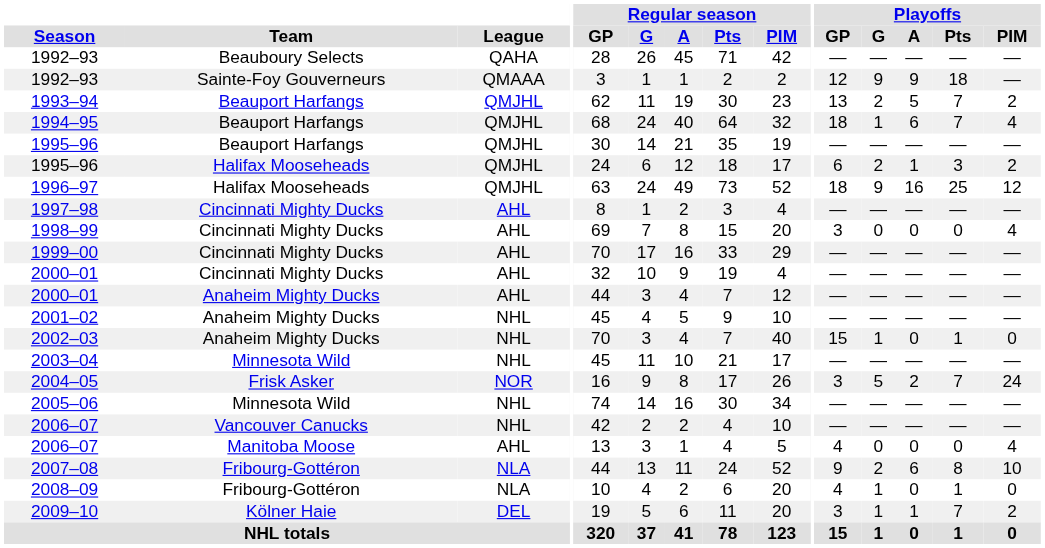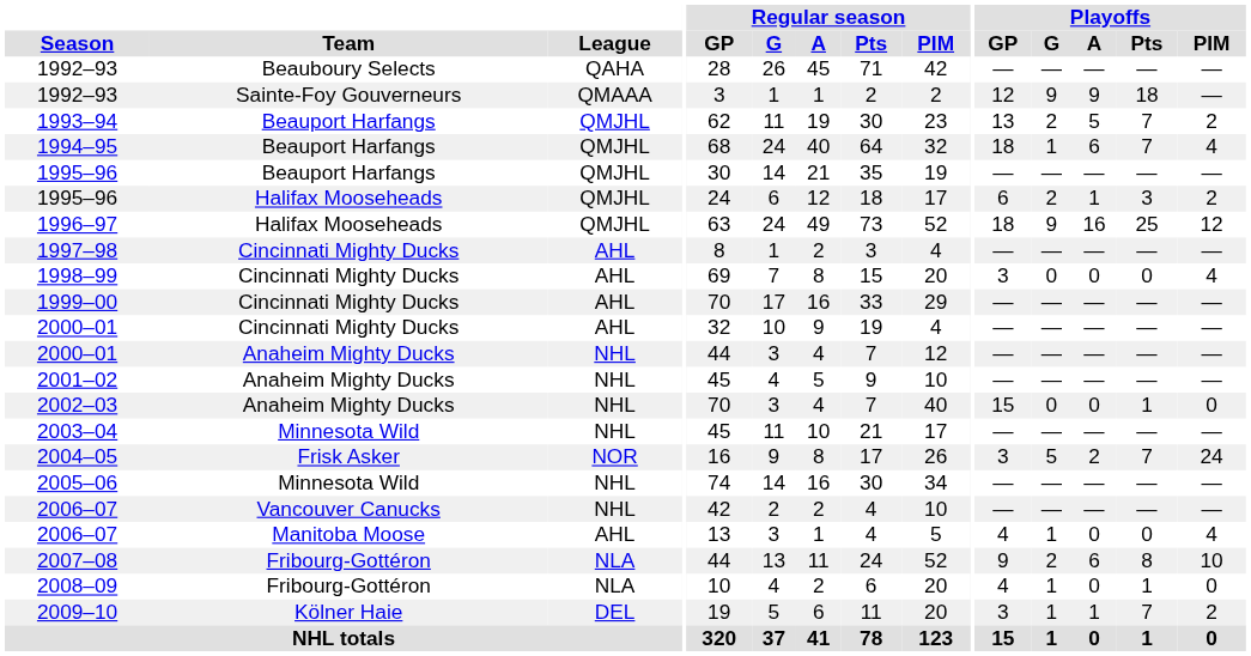 <table border="0" cellpadding="1" cellspacing="0" style="text-align:center; width:60em">
 <tr bgcolor="#e0e0e0">
 <th colspan="3" bgcolor="#ffffff"></th>
 <th rowspan="100" bgcolor="#ffffff"></th>
 <th colspan="5"><a href='#'>Regular season</a></th>
 <th rowspan="100" bgcolor="#ffffff"></th>
 <th colspan="5"><a href='#'>Playoffs</a></th>
 </tr>
 <tr bgcolor="#e0e0e0">
 <th><a href='#'>Season</a></th>
 <th>Team</th>
 <th>League</th>
 <th>GP</th>
 <th><a href='#'>G</a></th>
 <th><a href='#'>A</a></th>
 <th><a href='#'>Pts</a></th>
 <th><a href='#'>PIM</a></th>
 <th>GP</th>
 <th>G</th>
 <th>A</th>
 <th>Pts</th>
 <th>PIM</th>
 </tr>
 <tr>
 <td>1992–93</td>
 <td>Beauboury Selects</td>
 <td>QAHA</td>
 <td>28</td>
 <td>26</td>
 <td>45</td>
 <td>71</td>
 <td>42</td>
 <td>—</td>
 <td>—</td>
 <td>—</td>
 <td>—</td>
 <td>—</td>
 </tr>
 <tr bgcolor="#f0f0f0">
 <td>1992–93</td>
 <td>Sainte-Foy Gouverneurs</td>
 <td>QMAAA</td>
 <td>3</td>
 <td>1</td>
 <td>1</td>
 <td>2</td>
 <td>2</td>
 <td>12</td>
 <td>9</td>
 <td>9</td>
 <td>18</td>
 <td>—</td>
 </tr>
 <tr>
 <td><a href='#'>1993–94</a></td>
 <td><a href='#'>Beauport Harfangs</a></td>
 <td><a href='#'>QMJHL</a></td>
 <td>62</td>
 <td>11</td>
 <td>19</td>
 <td>30</td>
 <td>23</td>
 <td>13</td>
 <td>2</td>
 <td>5</td>
 <td>7</td>
 <td>2</td>
 </tr>
 <tr bgcolor="#f0f0f0">
 <td><a href='#'>1994–95</a></td>
 <td>Beauport Harfangs</td>
 <td>QMJHL</td>
 <td>68</td>
 <td>24</td>
 <td>40</td>
 <td>64</td>
 <td>32</td>
 <td>18</td>
 <td>1</td>
 <td>6</td>
 <td>7</td>
 <td>4</td>
 </tr>
 <tr>
 <td><a href='#'>1995–96</a></td>
 <td>Beauport Harfangs</td>
 <td>QMJHL</td>
 <td>30</td>
 <td>14</td>
 <td>21</td>
 <td>35</td>
 <td>19</td>
 <td>—</td>
 <td>—</td>
 <td>—</td>
 <td>—</td>
 <td>—</td>
 </tr>
 <tr bgcolor="#f0f0f0">
 <td>1995–96</td>
 <td><a href='#'>Halifax Mooseheads</a></td>
 <td>QMJHL</td>
 <td>24</td>
 <td>6</td>
 <td>12</td>
 <td>18</td>
 <td>17</td>
 <td>6</td>
 <td>2</td>
 <td>1</td>
 <td>3</td>
 <td>2</td>
 </tr>
 <tr>
 <td><a href='#'>1996–97</a></td>
 <td>Halifax Mooseheads</td>
 <td>QMJHL</td>
 <td>63</td>
 <td>24</td>
 <td>49</td>
 <td>73</td>
 <td>52</td>
 <td>18</td>
 <td>9</td>
 <td>16</td>
 <td>25</td>
 <td>12</td>
 </tr>
 <tr bgcolor="#f0f0f0">
 <td><a href='#'>1997–98</a></td>
 <td><a href='#'>Cincinnati Mighty Ducks</a></td>
 <td><a href='#'>AHL</a></td>
 <td>8</td>
 <td>1</td>
 <td>2</td>
 <td>3</td>
 <td>4</td>
 <td>—</td>
 <td>—</td>
 <td>—</td>
 <td>—</td>
 <td>—</td>
 </tr>
 <tr>
 <td><a href='#'>1998–99</a></td>
 <td>Cincinnati Mighty Ducks</td>
 <td>AHL</td>
 <td>69</td>
 <td>7</td>
 <td>8</td>
 <td>15</td>
 <td>20</td>
 <td>3</td>
 <td>0</td>
 <td>0</td>
 <td>0</td>
 <td>4</td>
 </tr>
 <tr bgcolor="#f0f0f0">
 <td><a href='#'>1999–00</a></td>
 <td>Cincinnati Mighty Ducks</td>
 <td>AHL</td>
 <td>70</td>
 <td>17</td>
 <td>16</td>
 <td>33</td>
 <td>29</td>
 <td>—</td>
 <td>—</td>
 <td>—</td>
 <td>—</td>
 <td>—</td>
 </tr>
 <tr>
 <td><a href='#'>2000–01</a></td>
 <td>Cincinnati Mighty Ducks</td>
 <td>AHL</td>
 <td>32</td>
 <td>10</td>
 <td>9</td>
 <td>19</td>
 <td>4</td>
 <td>—</td>
 <td>—</td>
 <td>—</td>
 <td>—</td>
 <td>—</td>
 </tr>
 <tr bgcolor="#f0f0f0">
 <td><a href='#'>2000–01</a></td>
 <td><a href='#'>Anaheim Mighty Ducks</a></td>
-<td>AHL</td>
+<td><a href='#'>NHL</a></td>
 <td>44</td>
 <td>3</td>
 <td>4</td>
 <td>7</td>
 <td>12</td>
 <td>—</td>
 <td>—</td>
 <td>—</td>
 <td>—</td>
 <td>—</td>
 </tr>
 <tr>
 <td><a href='#'>2001–02</a></td>
 <td>Anaheim Mighty Ducks</td>
 <td>NHL</td>
 <td>45</td>
 <td>4</td>
 <td>5</td>
 <td>9</td>
 <td>10</td>
 <td>—</td>
 <td>—</td>
 <td>—</td>
 <td>—</td>
 <td>—</td>
 </tr>
 <tr bgcolor="#f0f0f0">
 <td><a href='#'>2002–03</a></td>
 <td>Anaheim Mighty Ducks</td>
 <td>NHL</td>
 <td>70</td>
 <td>3</td>
 <td>4</td>
 <td>7</td>
 <td>40</td>
 <td>15</td>
-<td>1</td>
+<td>0</td>
 <td>0</td>
 <td>1</td>
 <td>0</td>
 </tr>
 <tr>
 <td><a href='#'>2003–04</a></td>
 <td><a href='#'>Minnesota Wild</a></td>
 <td>NHL</td>
 <td>45</td>
 <td>11</td>
 <td>10</td>
 <td>21</td>
 <td>17</td>
 <td>—</td>
 <td>—</td>
 <td>—</td>
 <td>—</td>
 <td>—</td>
 </tr>
 <tr bgcolor="#f0f0f0">
 <td><a href='#'>2004–05</a></td>
 <td><a href='#'>Frisk Asker</a></td>
 <td><a href='#'>NOR</a></td>
 <td>16</td>
 <td>9</td>
 <td>8</td>
 <td>17</td>
 <td>26</td>
 <td>3</td>
 <td>5</td>
 <td>2</td>
 <td>7</td>
 <td>24</td>
 </tr>
 <tr>
 <td><a href='#'>2005–06</a></td>
 <td>Minnesota Wild</td>
 <td>NHL</td>
 <td>74</td>
 <td>14</td>
 <td>16</td>
 <td>30</td>
 <td>34</td>
 <td>—</td>
 <td>—</td>
 <td>—</td>
 <td>—</td>
 <td>—</td>
 </tr>
 <tr bgcolor="#f0f0f0">
 <td><a href='#'>2006–07</a></td>
 <td><a href='#'>Vancouver Canucks</a></td>
 <td>NHL</td>
 <td>42</td>
 <td>2</td>
 <td>2</td>
 <td>4</td>
 <td>10</td>
 <td>—</td>
 <td>—</td>
 <td>—</td>
 <td>—</td>
 <td>—</td>
 </tr>
 <tr>
 <td><a href='#'>2006–07</a></td>
 <td><a href='#'>Manitoba Moose</a></td>
 <td>AHL</td>
 <td>13</td>
 <td>3</td>
 <td>1</td>
 <td>4</td>
 <td>5</td>
 <td>4</td>
-<td>0</td>
+<td>1</td>
 <td>0</td>
 <td>0</td>
 <td>4</td>
 </tr>
 <tr bgcolor="#f0f0f0">
 <td><a href='#'>2007–08</a></td>
 <td><a href='#'>Fribourg-Gottéron</a></td>
 <td><a href='#'>NLA</a></td>
 <td>44</td>
 <td>13</td>
 <td>11</td>
 <td>24</td>
 <td>52</td>
 <td>9</td>
 <td>2</td>
 <td>6</td>
 <td>8</td>
 <td>10</td>
 </tr>
 <tr>
 <td><a href='#'>2008–09</a></td>
 <td>Fribourg-Gottéron</td>
 <td>NLA</td>
 <td>10</td>
 <td>4</td>
 <td>2</td>
 <td>6</td>
 <td>20</td>
 <td>4</td>
 <td>1</td>
 <td>0</td>
 <td>1</td>
 <td>0</td>
 </tr>
 <tr bgcolor="#f0f0f0">
 <td><a href='#'>2009–10</a></td>
 <td><a href='#'>Kölner Haie</a></td>
 <td><a href='#'>DEL</a></td>
 <td>19</td>
 <td>5</td>
 <td>6</td>
 <td>11</td>
 <td>20</td>
 <td>3</td>
 <td>1</td>
 <td>1</td>
 <td>7</td>
 <td>2</td>
 </tr>
 <tr bgcolor="#e0e0e0">
 <th colspan="3">NHL totals</th>
 <th>320</th>
 <th>37</th>
 <th>41</th>
 <th>78</th>
 <th>123</th>
 <th>15</th>
 <th>1</th>
 <th>0</th>
 <th>1</th>
 <th>0</th>
 </tr>
 </table>
